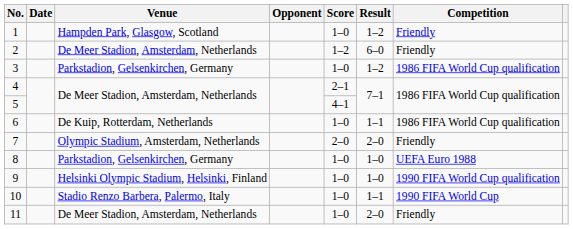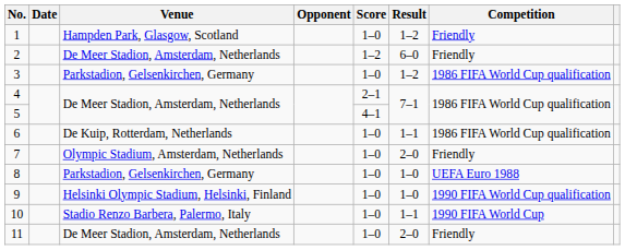 <table class="wikitable sortable">
 <tr>
 <th scope="col">No.</th>
 <th scope="col">Date</th>
 <th scope="col">Venue</th>
 <th scope="col">Opponent</th>
 <th scope="col">Score</th>
 <th scope="col">Result</th>
 <th scope="col">Competition</th>
 <th scope="col" class="unsortable"></th>
 </tr>
 <tr>
 <td style="text-align:center">1</td>
 <td></td>
 <td><a href='#'>Hampden Park</a>, <a href='#'>Glasgow</a>, Scotland</td>
 <td></td>
 <td style="text-align:center">1–0</td>
 <td style="text-align:center">1–2</td>
 <td><a href='#'>Friendly</a></td>
 <td></td>
 </tr>
 <tr>
 <td style="text-align:center">2</td>
 <td></td>
 <td><a href='#'>De Meer Stadion</a>, <a href='#'>Amsterdam</a>, Netherlands</td>
 <td></td>
 <td style="text-align:center">1–2</td>
 <td style="text-align:center">6–0</td>
 <td>Friendly</td>
 <td></td>
 </tr>
 <tr>
 <td style="text-align:center">3</td>
 <td></td>
 <td><a href='#'>Parkstadion</a>, <a href='#'>Gelsenkirchen</a>, Germany</td>
 <td></td>
 <td style="text-align:center">1–0</td>
 <td style="text-align:center">1–2</td>
 <td><a href='#'>1986 FIFA World Cup qualification</a></td>
 <td></td>
 </tr>
 <tr>
 <td style="text-align:center">4</td>
 <td rowspan="2"></td>
 <td rowspan="2">De Meer Stadion, Amsterdam, Netherlands</td>
 <td rowspan="2"></td>
 <td style="text-align:center">2–1</td>
 <td rowspan="2" style="text-align:center">7–1</td>
 <td rowspan="2">1986 FIFA World Cup qualification</td>
 <td rowspan="2"></td>
 </tr>
 <tr>
 <td style="text-align:center">5</td>
 <td style="text-align:center">4–1</td>
 </tr>
 <tr>
 <td style="text-align:center">6</td>
 <td></td>
 <td>De Kuip, Rotterdam, Netherlands</td>
 <td></td>
 <td style="text-align:center">1–0</td>
 <td style="text-align:center">1–1</td>
 <td>1986 FIFA World Cup qualification</td>
 <td></td>
 </tr>
 <tr>
 <td style="text-align:center">7</td>
 <td></td>
 <td><a href='#'>Olympic Stadium</a>, Amsterdam, Netherlands</td>
 <td></td>
-<td style="text-align:center">2–0</td>
+<td style="text-align:center">1–0</td>
 <td style="text-align:center">2–0</td>
 <td>Friendly</td>
 <td></td>
 </tr>
 <tr>
 <td style="text-align:center">8</td>
 <td></td>
 <td><a href='#'>Parkstadion</a>, <a href='#'>Gelsenkirchen</a>, Germany</td>
 <td></td>
 <td style="text-align:center">1–0</td>
 <td style="text-align:center">1–0</td>
 <td><a href='#'>UEFA Euro 1988</a></td>
 <td></td>
 </tr>
 <tr>
 <td style="text-align:center">9</td>
 <td></td>
 <td><a href='#'>Helsinki Olympic Stadium</a>, <a href='#'>Helsinki</a>, Finland</td>
 <td></td>
 <td style="text-align:center">1–0</td>
 <td style="text-align:center">1–0</td>
 <td><a href='#'>1990 FIFA World Cup qualification</a></td>
 <td></td>
 </tr>
 <tr>
 <td style="text-align:center">10</td>
 <td></td>
 <td><a href='#'>Stadio Renzo Barbera</a>, <a href='#'>Palermo</a>, Italy</td>
 <td></td>
 <td style="text-align:center">1–0</td>
 <td style="text-align:center">1–1</td>
 <td><a href='#'>1990 FIFA World Cup</a></td>
 <td></td>
 </tr>
 <tr>
 <td style="text-align:center">11</td>
 <td></td>
 <td>De Meer Stadion, Amsterdam, Netherlands</td>
 <td></td>
 <td style="text-align:center">1–0</td>
 <td style="text-align:center">2–0</td>
 <td>Friendly</td>
 <td></td>
 </tr>
 </table>
